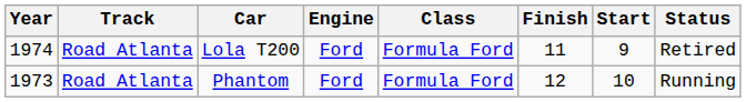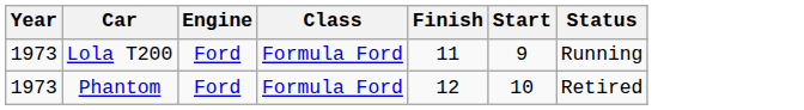 <table class="wikitable" style="text-align:center; font-size:90%">
 <tr>
 <th>Year</th>
-<th>Track</th>
 <th>Car</th>
 <th>Engine</th>
 <th>Class</th>
 <th>Finish</th>
 <th>Start</th>
 <th>Status</th>
 </tr>
 <tr>
-<td>1974</td>
-<td><a href='#'>Road Atlanta</a></td>
+<td>1973</td>
 <td><a href='#'>Lola</a> T200</td>
 <td><a href='#'>Ford</a></td>
 <td><a href='#'>Formula Ford</a></td>
 <td>11</td>
 <td>9</td>
-<td>Retired</td>
+<td>Running</td>
 </tr>
 <tr>
 <td>1973</td>
-<td><a href='#'>Road Atlanta</a></td>
 <td><a href='#'>Phantom</a></td>
 <td><a href='#'>Ford</a></td>
 <td><a href='#'>Formula Ford</a></td>
 <td>12</td>
 <td>10</td>
-<td>Running</td>
+<td>Retired</td>
 </tr>
 </table>
